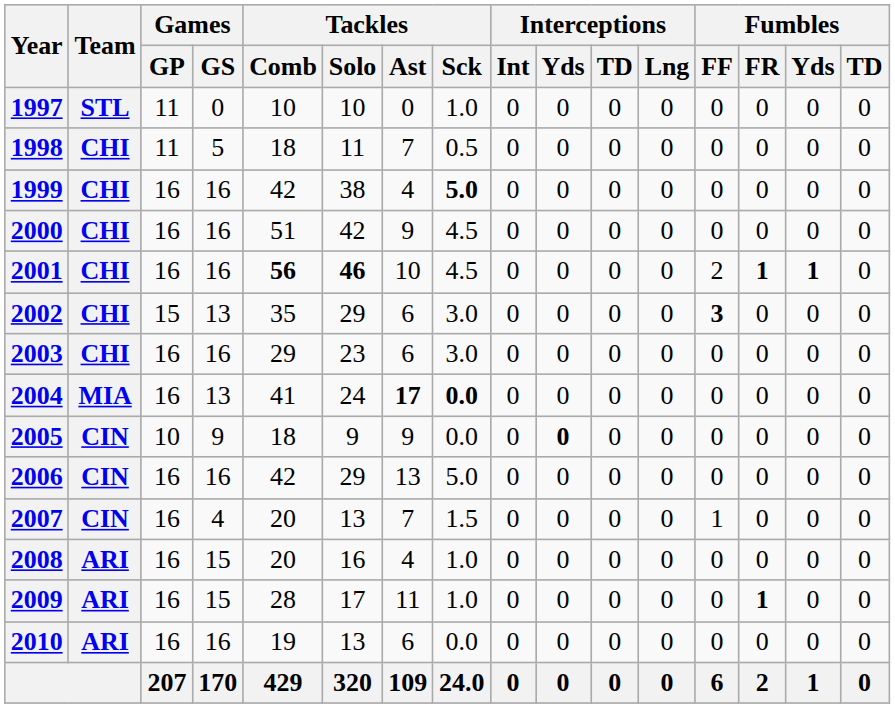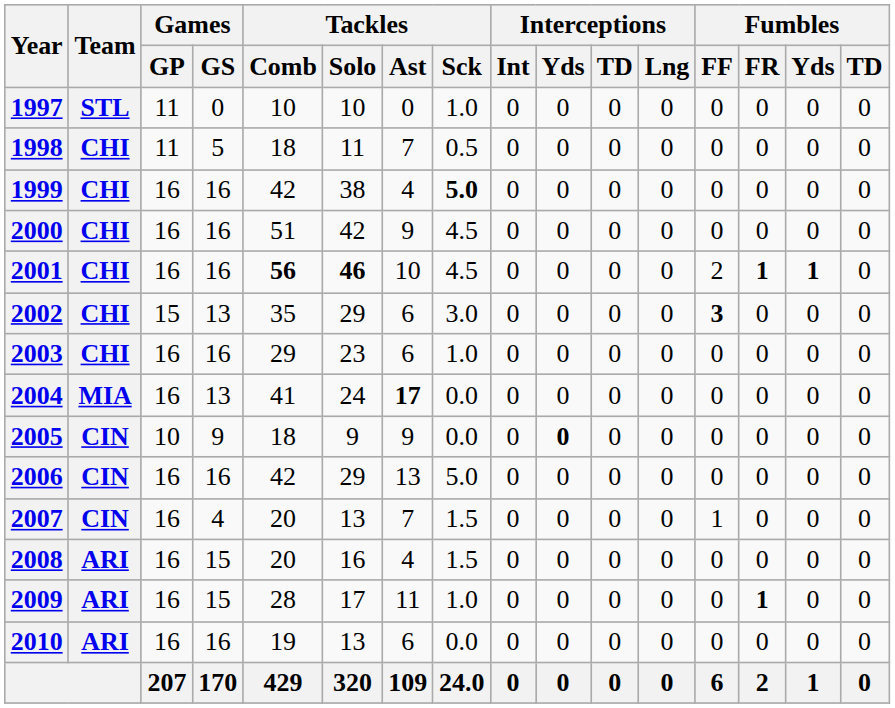 <table class="wikitable" style="text-align:center">
 <tr>
 <th rowspan="2">Year</th>
 <th rowspan="2">Team</th>
 <th colspan="2">Games</th>
 <th colspan="4">Tackles</th>
 <th colspan="4">Interceptions</th>
 <th colspan="4">Fumbles</th>
 </tr>
 <tr>
 <th>GP</th>
 <th>GS</th>
 <th>Comb</th>
 <th>Solo</th>
 <th>Ast</th>
 <th>Sck</th>
 <th>Int</th>
 <th>Yds</th>
 <th>TD</th>
 <th>Lng</th>
 <th>FF</th>
 <th>FR</th>
 <th>Yds</th>
 <th>TD</th>
 </tr>
 <tr>
 <th><a href='#'>1997</a></th>
 <th><a href='#'>STL</a></th>
 <td>11</td>
 <td>0</td>
 <td>10</td>
 <td>10</td>
 <td>0</td>
 <td>1.0</td>
 <td>0</td>
 <td>0</td>
 <td>0</td>
 <td>0</td>
 <td>0</td>
 <td>0</td>
 <td>0</td>
 <td>0</td>
 </tr>
 <tr>
 <th><a href='#'>1998</a></th>
 <th><a href='#'>CHI</a></th>
 <td>11</td>
 <td>5</td>
 <td>18</td>
 <td>11</td>
 <td>7</td>
 <td>0.5</td>
 <td>0</td>
 <td>0</td>
 <td>0</td>
 <td>0</td>
 <td>0</td>
 <td>0</td>
 <td>0</td>
 <td>0</td>
 </tr>
 <tr>
 <th><a href='#'>1999</a></th>
 <th><a href='#'>CHI</a></th>
 <td>16</td>
 <td>16</td>
 <td>42</td>
 <td>38</td>
 <td>4</td>
 <td><strong>5.0</strong></td>
 <td>0</td>
 <td>0</td>
 <td>0</td>
 <td>0</td>
 <td>0</td>
 <td>0</td>
 <td>0</td>
 <td>0</td>
 </tr>
 <tr>
 <th><a href='#'>2000</a></th>
 <th><a href='#'>CHI</a></th>
 <td>16</td>
 <td>16</td>
 <td>51</td>
 <td>42</td>
 <td>9</td>
 <td>4.5</td>
 <td>0</td>
 <td>0</td>
 <td>0</td>
 <td>0</td>
 <td>0</td>
 <td>0</td>
 <td>0</td>
 <td>0</td>
 </tr>
 <tr>
 <th><a href='#'>2001</a></th>
 <th><a href='#'>CHI</a></th>
 <td>16</td>
 <td>16</td>
 <td><strong>56</strong></td>
 <td><strong>46</strong></td>
 <td>10</td>
 <td>4.5</td>
 <td>0</td>
 <td>0</td>
 <td>0</td>
 <td>0</td>
 <td>2</td>
 <td><strong>1</strong></td>
 <td><strong>1</strong></td>
 <td>0</td>
 </tr>
 <tr>
 <th><a href='#'>2002</a></th>
 <th><a href='#'>CHI</a></th>
 <td>15</td>
 <td>13</td>
 <td>35</td>
 <td>29</td>
 <td>6</td>
 <td>3.0</td>
 <td>0</td>
 <td>0</td>
 <td>0</td>
 <td>0</td>
 <td><strong>3</strong></td>
 <td>0</td>
 <td>0</td>
 <td>0</td>
 </tr>
 <tr>
 <th><a href='#'>2003</a></th>
 <th><a href='#'>CHI</a></th>
 <td>16</td>
 <td>16</td>
 <td>29</td>
 <td>23</td>
 <td>6</td>
-<td>3.0</td>
+<td>1.0</td>
 <td>0</td>
 <td>0</td>
 <td>0</td>
 <td>0</td>
 <td>0</td>
 <td>0</td>
 <td>0</td>
 <td>0</td>
 </tr>
 <tr>
 <th><a href='#'>2004</a></th>
 <th><a href='#'>MIA</a></th>
 <td>16</td>
 <td>13</td>
 <td>41</td>
 <td>24</td>
 <td><strong>17</strong></td>
-<td><strong>0.0</strong></td>
+<td>0.0</td>
 <td>0</td>
 <td>0</td>
 <td>0</td>
 <td>0</td>
 <td>0</td>
 <td>0</td>
 <td>0</td>
 <td>0</td>
 </tr>
 <tr>
 <th><a href='#'>2005</a></th>
 <th><a href='#'>CIN</a></th>
 <td>10</td>
 <td>9</td>
 <td>18</td>
 <td>9</td>
 <td>9</td>
 <td>0.0</td>
 <td>0</td>
 <td><strong>0</strong></td>
 <td>0</td>
 <td>0</td>
 <td>0</td>
 <td>0</td>
 <td>0</td>
 <td>0</td>
 </tr>
 <tr>
 <th><a href='#'>2006</a></th>
 <th><a href='#'>CIN</a></th>
 <td>16</td>
 <td>16</td>
 <td>42</td>
 <td>29</td>
 <td>13</td>
 <td>5.0</td>
 <td>0</td>
 <td>0</td>
 <td>0</td>
 <td>0</td>
 <td>0</td>
 <td>0</td>
 <td>0</td>
 <td>0</td>
 </tr>
 <tr>
 <th><a href='#'>2007</a></th>
 <th><a href='#'>CIN</a></th>
 <td>16</td>
 <td>4</td>
 <td>20</td>
 <td>13</td>
 <td>7</td>
 <td>1.5</td>
 <td>0</td>
 <td>0</td>
 <td>0</td>
 <td>0</td>
 <td>1</td>
 <td>0</td>
 <td>0</td>
 <td>0</td>
 </tr>
 <tr>
 <th><a href='#'>2008</a></th>
 <th><a href='#'>ARI</a></th>
 <td>16</td>
 <td>15</td>
 <td>20</td>
 <td>16</td>
 <td>4</td>
-<td>1.0</td>
+<td>1.5</td>
 <td>0</td>
 <td>0</td>
 <td>0</td>
 <td>0</td>
 <td>0</td>
 <td>0</td>
 <td>0</td>
 <td>0</td>
 </tr>
 <tr>
 <th><a href='#'>2009</a></th>
 <th><a href='#'>ARI</a></th>
 <td>16</td>
 <td>15</td>
 <td>28</td>
 <td>17</td>
 <td>11</td>
 <td>1.0</td>
 <td>0</td>
 <td>0</td>
 <td>0</td>
 <td>0</td>
 <td>0</td>
 <td><strong>1</strong></td>
 <td>0</td>
 <td>0</td>
 </tr>
 <tr>
 <th><a href='#'>2010</a></th>
 <th><a href='#'>ARI</a></th>
 <td>16</td>
 <td>16</td>
 <td>19</td>
 <td>13</td>
 <td>6</td>
 <td>0.0</td>
 <td>0</td>
 <td>0</td>
 <td>0</td>
 <td>0</td>
 <td>0</td>
 <td>0</td>
 <td>0</td>
 <td>0</td>
 </tr>
 <tr>
 <th colspan="2"></th>
 <th>207</th>
 <th>170</th>
 <th>429</th>
 <th>320</th>
 <th>109</th>
 <th>24.0</th>
 <th>0</th>
 <th>0</th>
 <th>0</th>
 <th>0</th>
 <th>6</th>
 <th>2</th>
 <th>1</th>
 <th>0</th>
 </tr>
 </table>
